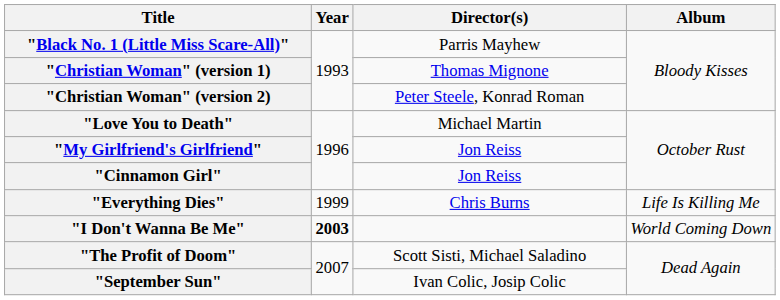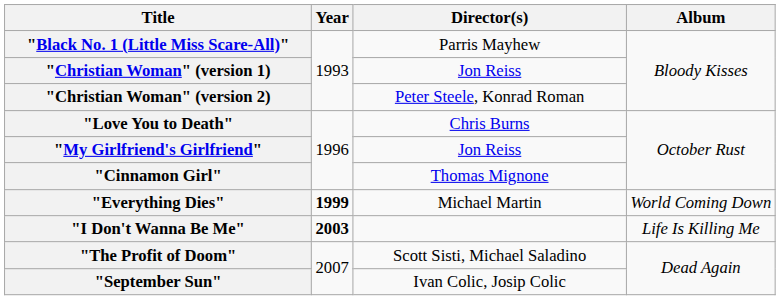 <table class="wikitable plainrowheaders" style="text-align:center;">
 <tr>
 <th scope="col" style="width:18em;">Title</th>
 <th scope="col">Year</th>
 <th scope="col" style="width:16em;">Director(s)</th>
 <th>Album</th>
 </tr>
 <tr>
 <th scope="row">"<a href='#'>Black No. 1 (Little Miss Scare-All)</a>"</th>
 <td rowspan="3">1993</td>
 <td>Parris Mayhew</td>
 <td rowspan="3"><em>Bloody Kisses</em></td>
 </tr>
 <tr>
 <th scope="row">"<a href='#'>Christian Woman</a>" (version 1)</th>
-<td><a href='#'>Thomas Mignone</a></td>
+<td><a href='#'>Jon Reiss</a></td>
 </tr>
 <tr>
 <th scope="row">"Christian Woman" (version 2)</th>
 <td><a href='#'>Peter Steele</a>, Konrad Roman</td>
 </tr>
 <tr>
 <th scope="row">"Love You to Death"</th>
 <td rowspan="3">1996</td>
-<td>Michael Martin</td>
+<td><a href='#'>Chris Burns</a></td>
 <td rowspan="3"><em>October Rust</em></td>
 </tr>
 <tr>
 <th scope="row">"<a href='#'>My Girlfriend's Girlfriend</a>"</th>
 <td><a href='#'>Jon Reiss</a></td>
 </tr>
 <tr>
 <th scope="row">"Cinnamon Girl"</th>
-<td><a href='#'>Jon Reiss</a></td>
+<td><a href='#'>Thomas Mignone</a></td>
 </tr>
 <tr>
 <th scope="row">"Everything Dies"</th>
-<td>1999</td>
-<td><a href='#'>Chris Burns</a></td>
-<td><em>Life Is Killing Me</em></td>
+<td><strong>1999</strong></td>
+<td>Michael Martin</td>
+<td><em>World Coming Down</em></td>
 </tr>
 <tr>
 <th scope="row">"I Don't Wanna Be Me"</th>
 <td><strong>2003</strong></td>
 <td></td>
-<td><em>World Coming Down</em></td>
+<td><em>Life Is Killing Me</em></td>
 </tr>
 <tr>
 <th scope="row">"The Profit of Doom"</th>
 <td rowspan="2">2007</td>
 <td>Scott Sisti, Michael Saladino</td>
 <td rowspan="2"><em>Dead Again</em></td>
 </tr>
 <tr>
 <th scope="row">"September Sun"</th>
 <td>Ivan Colic, Josip Colic</td>
 </tr>
 </table>
